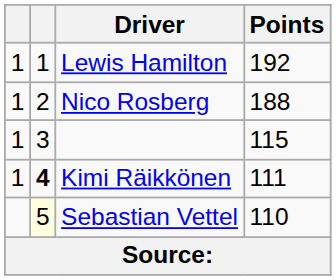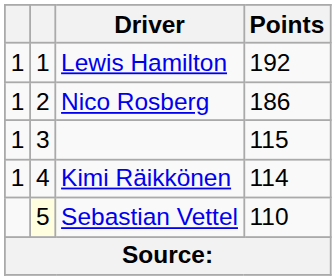 <table class="wikitable" style="font-size: 85%;">
 <tr>
 <th></th>
 <th></th>
 <th>Driver</th>
 <th>Points</th>
 </tr>
 <tr>
 <td align="left"> 1</td>
 <td align="center">1</td>
 <td> <a href='#'>Lewis Hamilton</a></td>
 <td align="left">192</td>
 </tr>
 <tr>
 <td align="left"> 1</td>
 <td align="center">2</td>
 <td> <a href='#'>Nico Rosberg</a></td>
-<td align="left">188</td>
+<td align="left">186</td>
 </tr>
 <tr>
 <td align="left"> 1</td>
 <td align="center">3</td>
 <td></td>
 <td align="left">115</td>
 </tr>
 <tr>
 <td align="left"> 1</td>
-<td align="center"><strong>4</strong></td>
+<td align="center">4</td>
 <td> <a href='#'>Kimi Räikkönen</a></td>
-<td align="left">111</td>
+<td align="left">114</td>
 </tr>
 <tr>
 <td align="left"></td>
 <td align="center" style="background: lightyellow;">5</td>
 <td> <a href='#'>Sebastian Vettel</a></td>
 <td align="left">110</td>
 </tr>
 <tr>
 <th colspan=4>Source:</th>
 </tr>
 </table>
